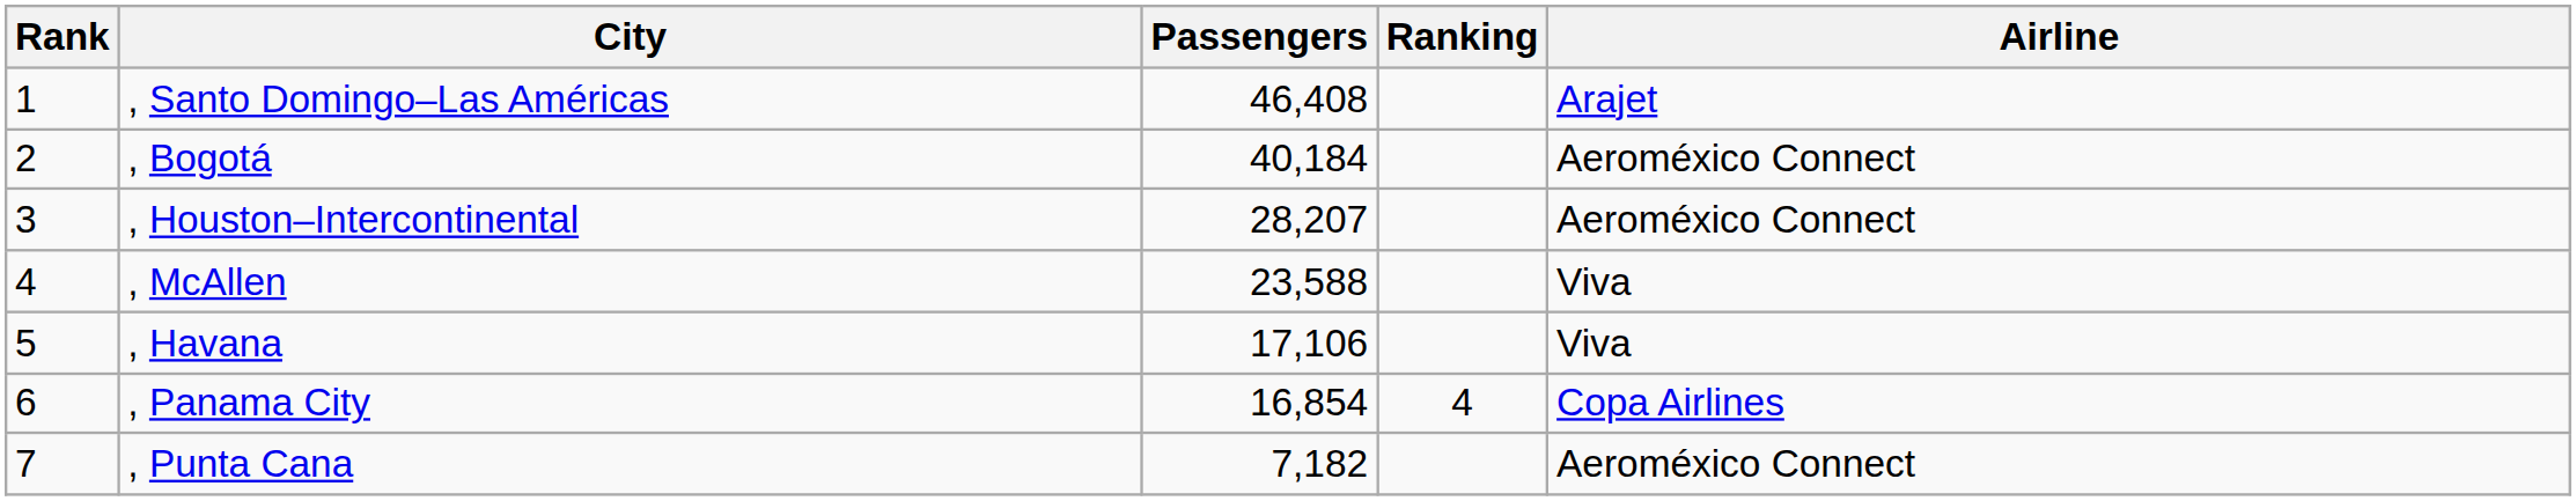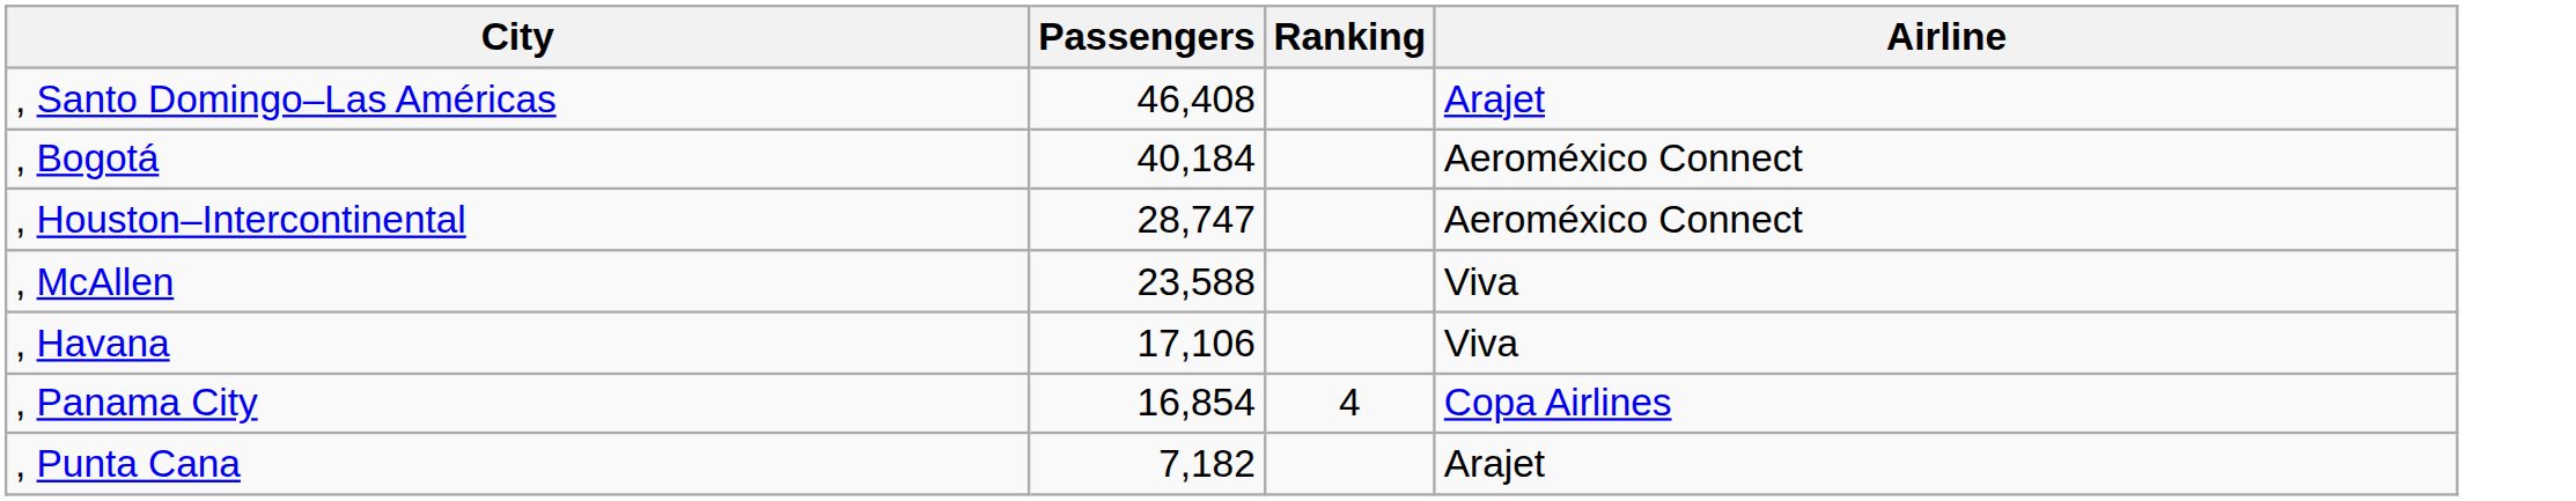 <table class="wikitable" style="font-size: 90%" width= align=>
 <tr>
-<th>Rank</th>
 <th style=width:26em>City</th>
 <th>Passengers</th>
 <th>Ranking</th>
 <th style=width:26em>Airline</th>
 </tr>
 <tr>
-<td>1</td>
 <td>, <a href='#'>Santo Domingo–Las Américas</a></td>
 <td align="right">46,408</td>
 <td align="center"></td>
 <td><a href='#'>Arajet</a></td>
 </tr>
 <tr>
-<td>2</td>
 <td>, <a href='#'>Bogotá</a></td>
 <td align="right">40,184</td>
 <td align="center"></td>
 <td>Aeroméxico Connect</td>
 </tr>
 <tr>
-<td>3</td>
 <td>, <a href='#'>Houston–Intercontinental</a></td>
-<td align="right">28,207</td>
+<td align="right">28,747</td>
 <td align="center"></td>
 <td>Aeroméxico Connect</td>
 </tr>
 <tr>
-<td>4</td>
 <td>, <a href='#'>McAllen</a></td>
 <td align="right">23,588</td>
 <td align="center"></td>
 <td>Viva</td>
 </tr>
 <tr>
-<td>5</td>
 <td>, <a href='#'>Havana</a></td>
 <td align="right">17,106</td>
 <td align="center"></td>
 <td>Viva</td>
 </tr>
 <tr>
-<td>6</td>
 <td>, <a href='#'>Panama City</a></td>
 <td align="right">16,854</td>
 <td align="center"> 4</td>
 <td><a href='#'>Copa Airlines</a></td>
 </tr>
 <tr>
-<td>7</td>
 <td>, <a href='#'>Punta Cana</a></td>
 <td align="right">7,182</td>
 <td align="center"></td>
-<td>Aeroméxico Connect</td>
+<td>Arajet</td>
 </tr>
 </table>
